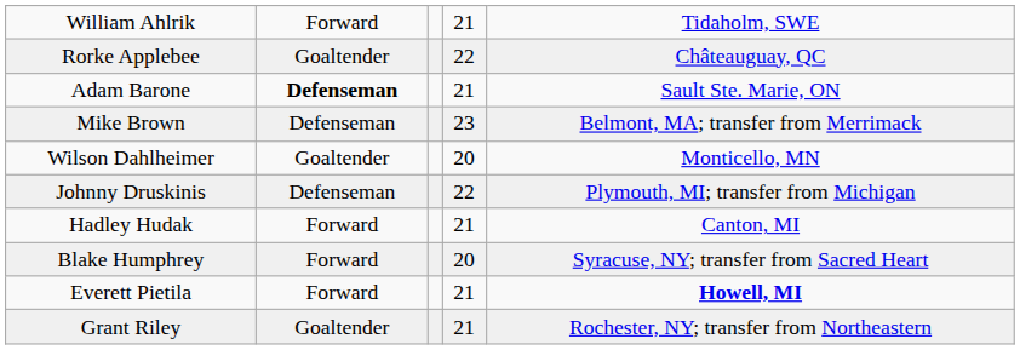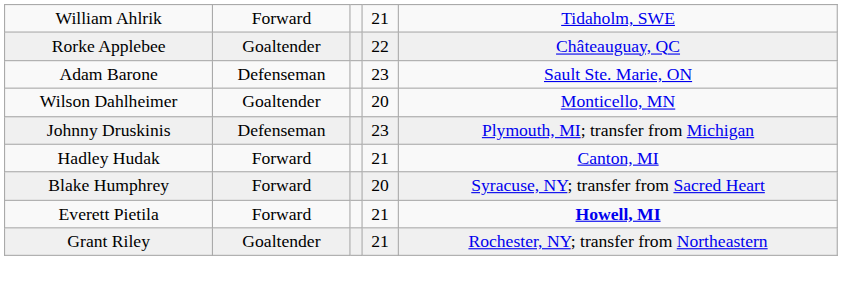 <table class="wikitable" width="60%">
 <tr align="center" bgcolor="">
 <td>William Ahlrik</td>
 <td>Forward</td>
 <td></td>
 <td>21</td>
 <td><a href='#'>Tidaholm, SWE</a></td>
 </tr>
 <tr align="center" bgcolor="f0f0f0">
 <td>Rorke Applebee</td>
 <td>Goaltender</td>
 <td></td>
 <td>22</td>
 <td><a href='#'>Châteauguay, QC</a></td>
 </tr>
 <tr align="center" bgcolor="">
 <td>Adam Barone</td>
-<td><strong>Defenseman</strong></td>
-<td></td>
-<td>21</td>
-<td><a href='#'>Sault Ste. Marie, ON</a></td>
-</tr>
-<tr align="center" bgcolor="f0f0f0">
-<td>Mike Brown</td>
 <td>Defenseman</td>
 <td></td>
 <td>23</td>
-<td><a href='#'>Belmont, MA</a>; transfer from <a href='#'>Merrimack</a></td>
+<td><a href='#'>Sault Ste. Marie, ON</a></td>
 </tr>
 <tr align="center" bgcolor="">
 <td>Wilson Dahlheimer</td>
 <td>Goaltender</td>
 <td></td>
 <td>20</td>
 <td><a href='#'>Monticello, MN</a></td>
 </tr>
 <tr align="center" bgcolor="f0f0f0">
 <td>Johnny Druskinis</td>
 <td>Defenseman</td>
 <td></td>
-<td>22</td>
+<td>23</td>
 <td><a href='#'>Plymouth, MI</a>; transfer from <a href='#'>Michigan</a></td>
 </tr>
 <tr align="center" bgcolor="">
 <td>Hadley Hudak</td>
 <td>Forward</td>
 <td></td>
 <td>21</td>
 <td><a href='#'>Canton, MI</a></td>
 </tr>
 <tr align="center" bgcolor="f0f0f0">
 <td>Blake Humphrey</td>
 <td>Forward</td>
 <td></td>
 <td>20</td>
 <td><a href='#'>Syracuse, NY</a>; transfer from <a href='#'>Sacred Heart</a></td>
 </tr>
 <tr align="center" bgcolor="">
 <td>Everett Pietila</td>
 <td>Forward</td>
 <td></td>
 <td>21</td>
 <td><strong><a href='#'>Howell, MI</a></strong></td>
 </tr>
 <tr align="center" bgcolor="f0f0f0">
 <td>Grant Riley</td>
 <td>Goaltender</td>
 <td></td>
 <td>21</td>
 <td><a href='#'>Rochester, NY</a>; transfer from <a href='#'>Northeastern</a></td>
 </tr>
 </table>
